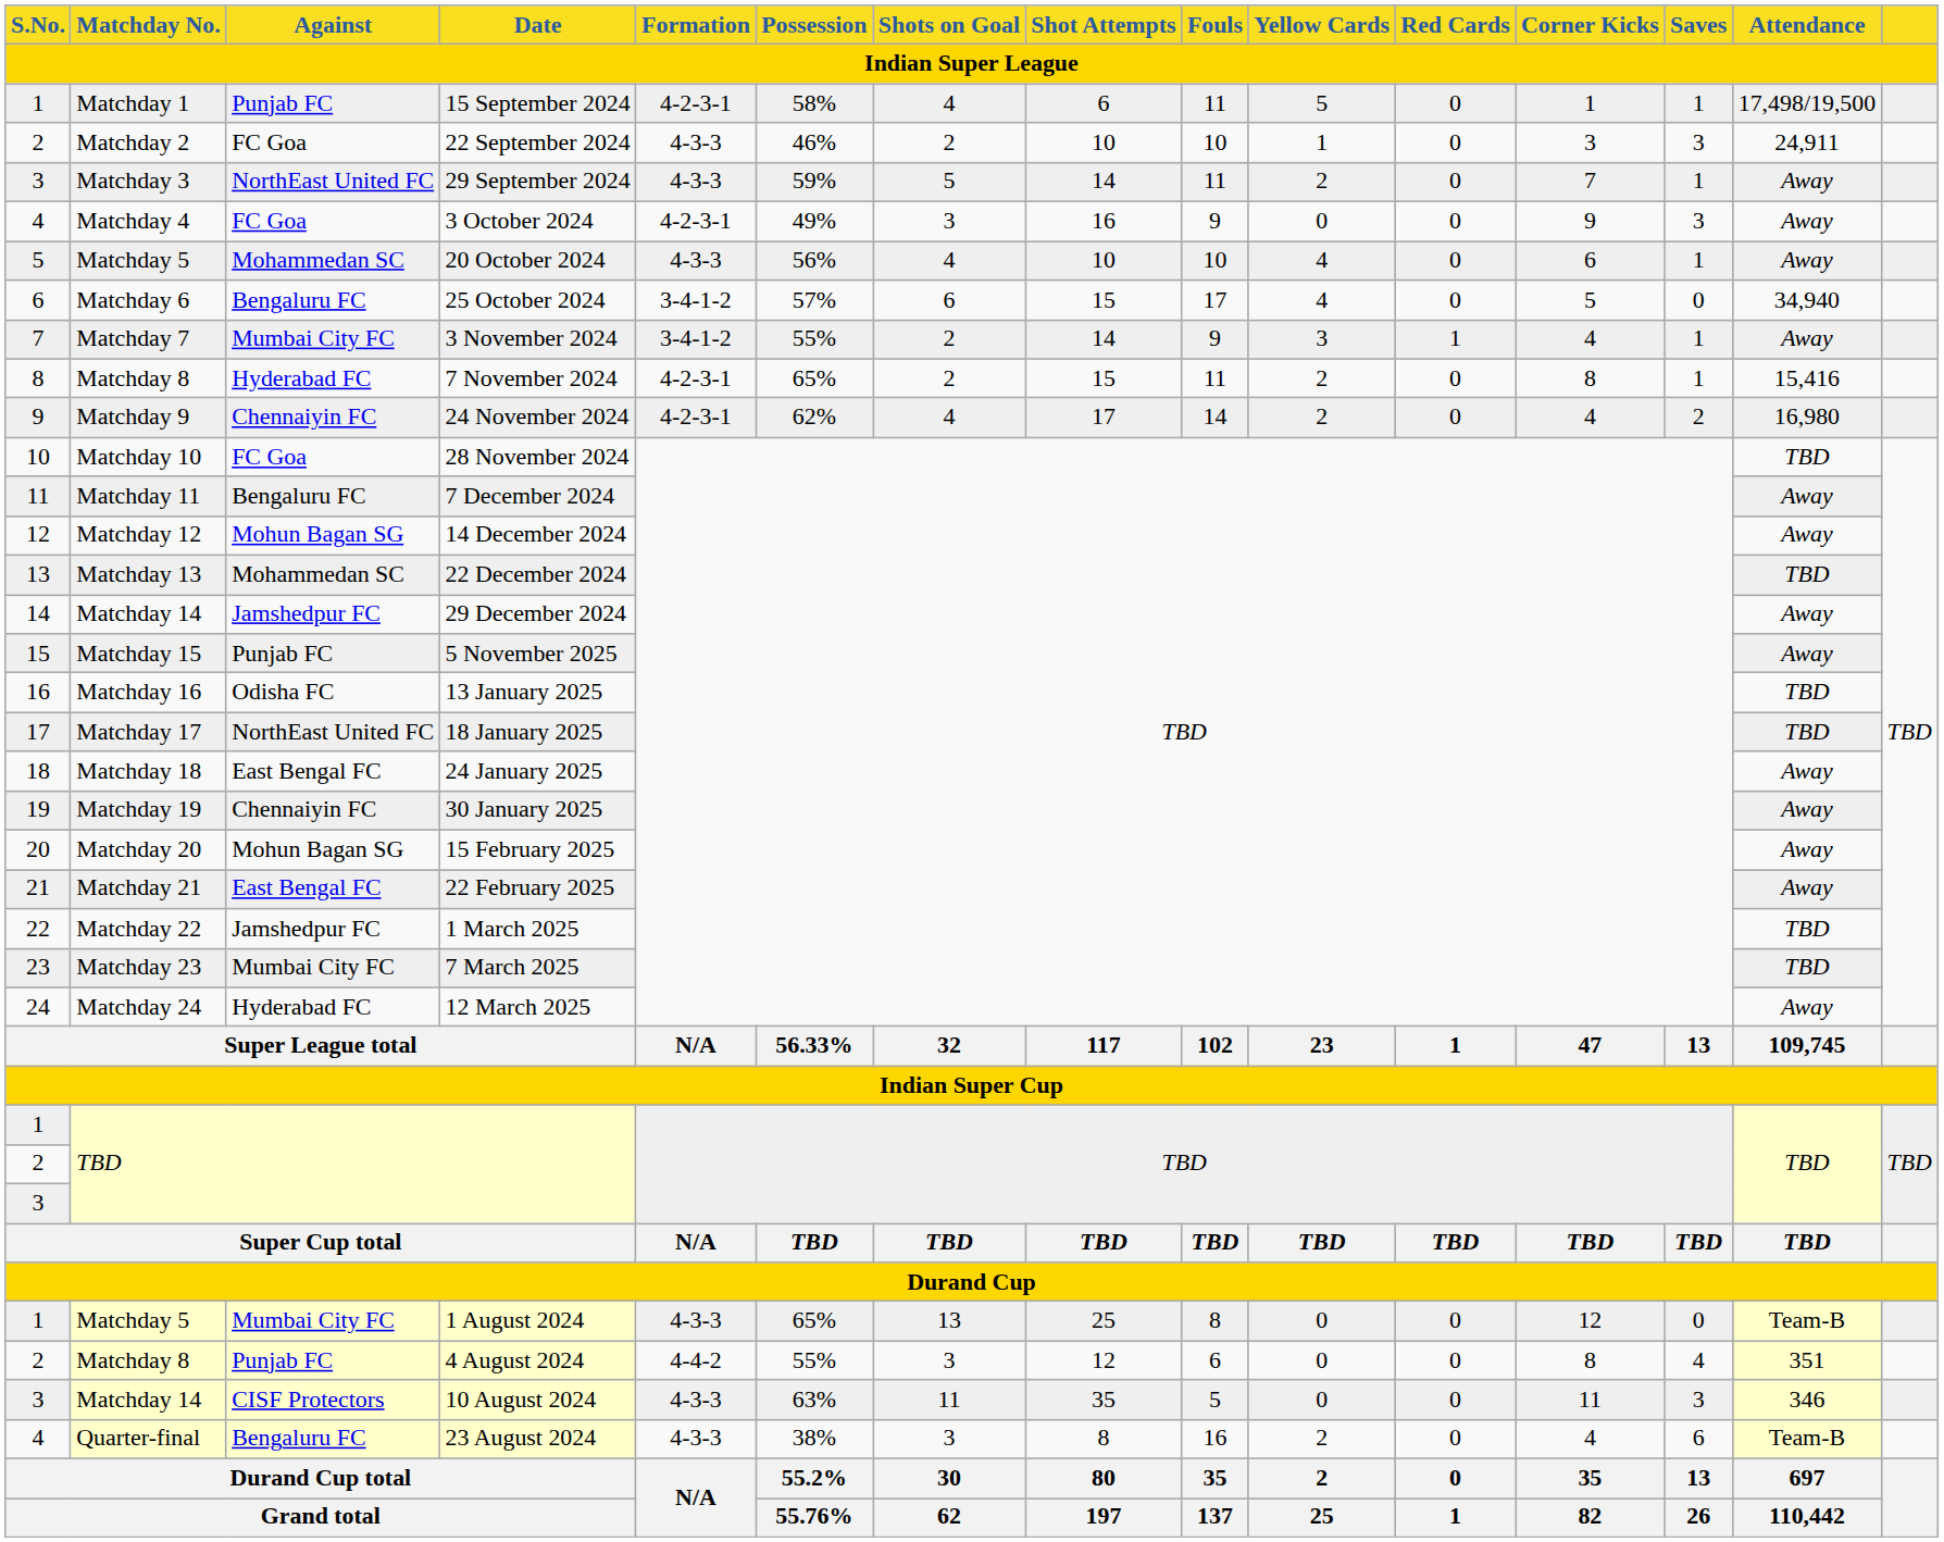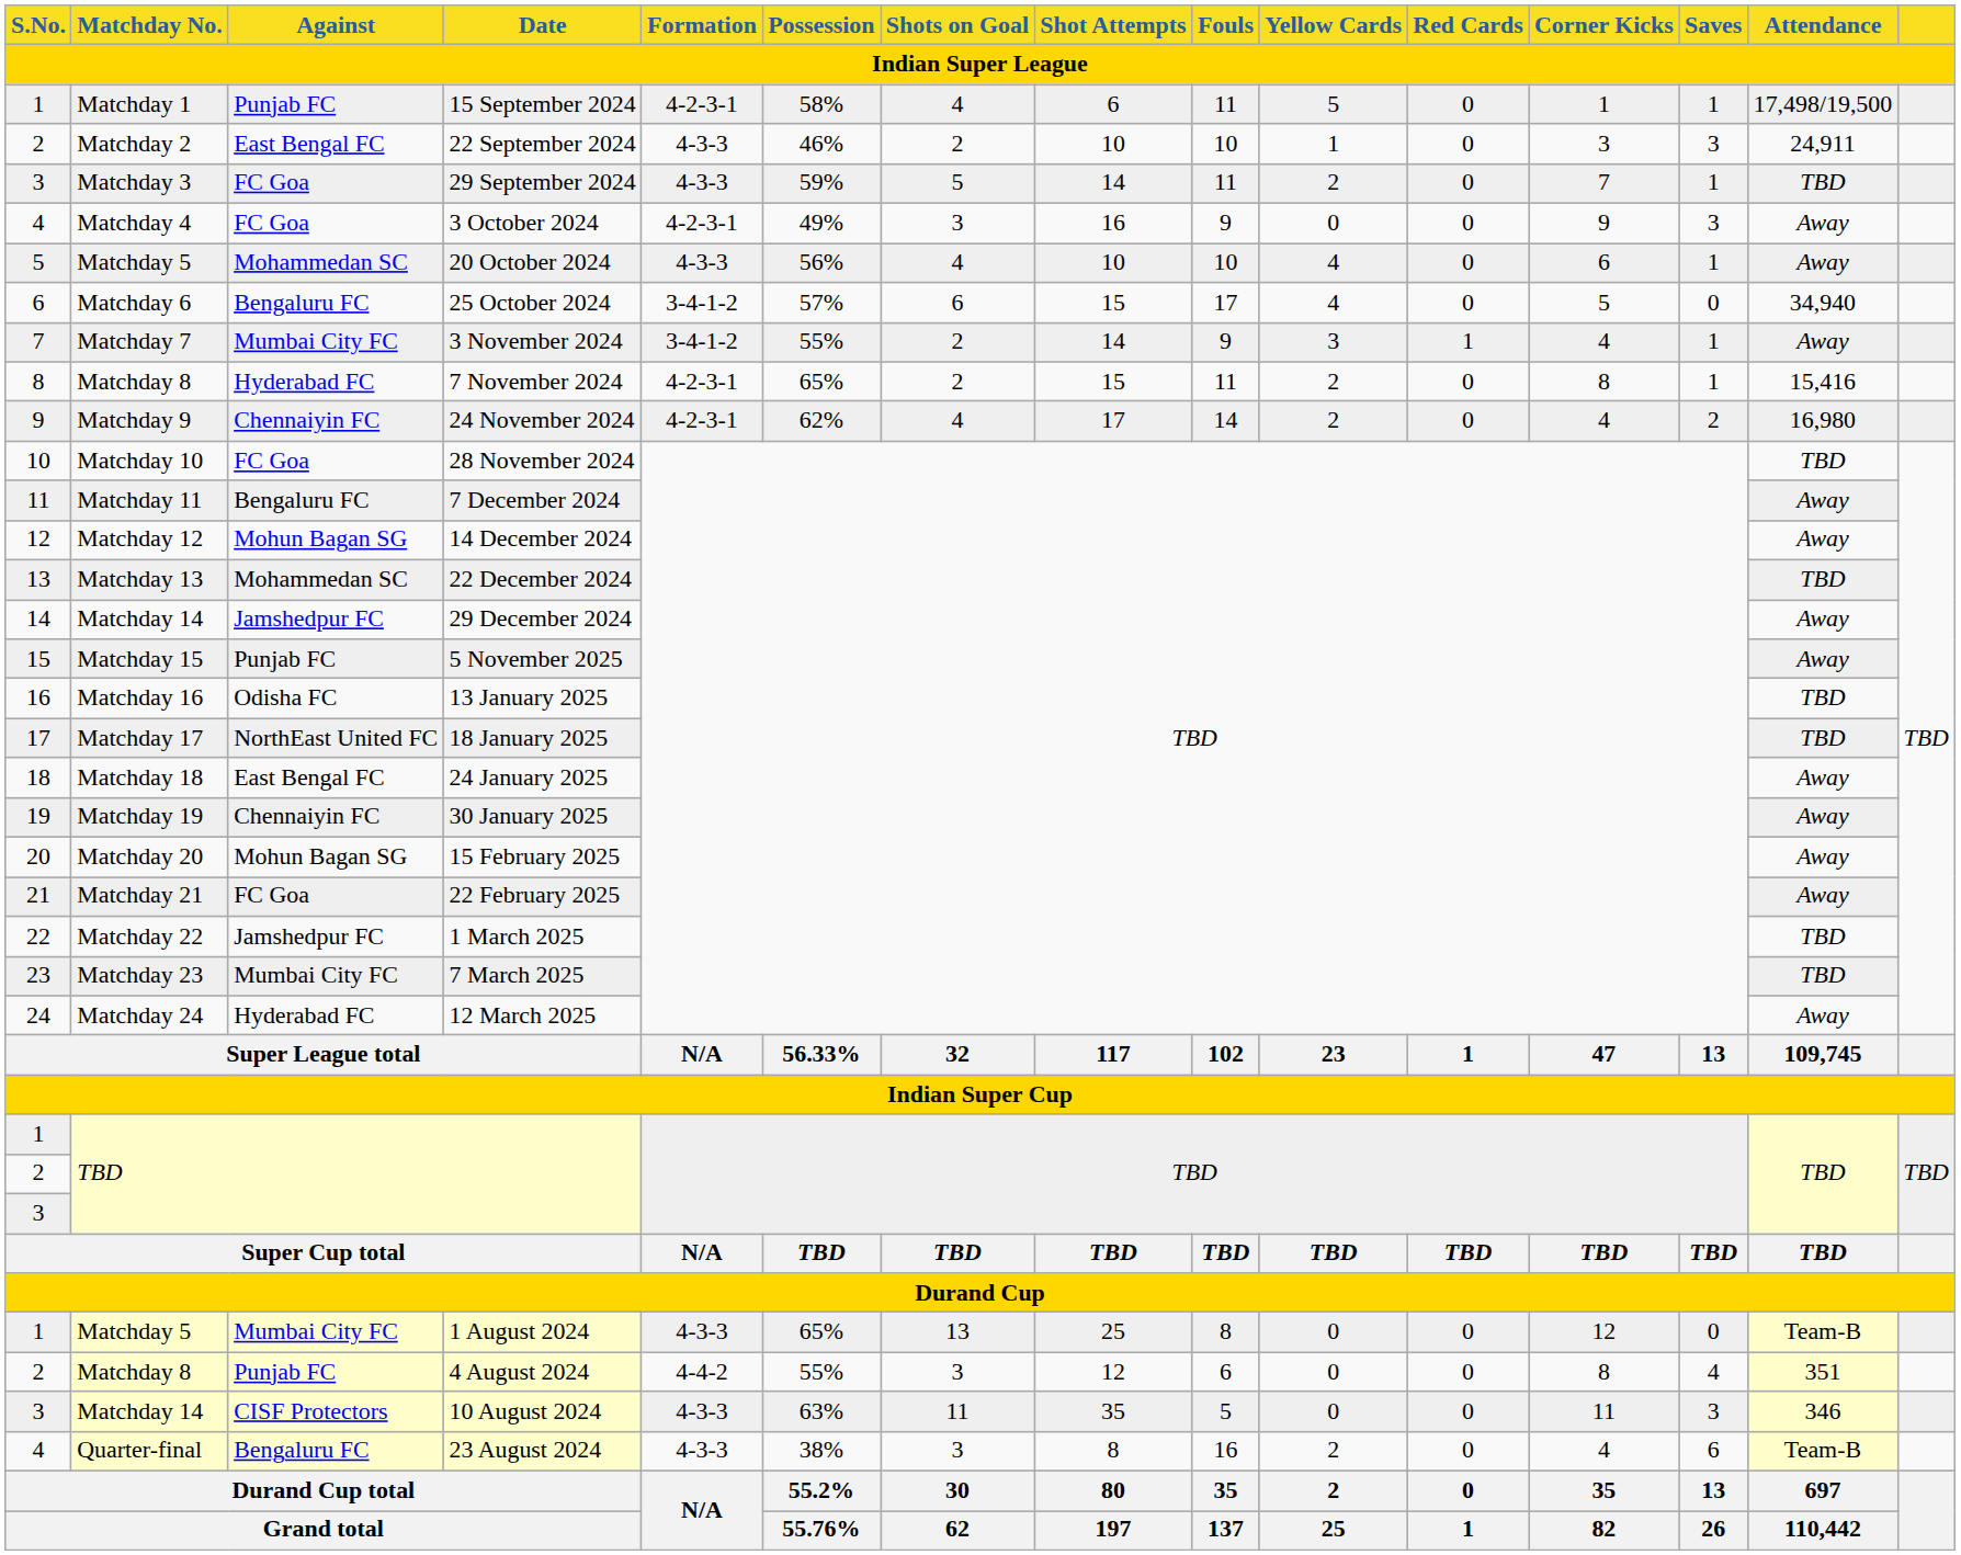 <table class="wikitable sortable" style="font-size: 85%; text-align: center;">
 <tr>
 <th style="background:#FADF20; color:#2A5AA1; text-align:center;">S.No.</th>
 <th style="background:#FADF20; color:#2A5AA1; text-align:center;">Matchday No.</th>
 <th style="background:#FADF20; color:#2A5AA1; text-align:center;">Against</th>
 <th style="background:#FADF20; color:#2A5AA1; text-align:center;">Date</th>
 <th style="background:#FADF20; color:#2A5AA1; text-align:center;">Formation</th>
 <th style="background:#FADF20; color:#2A5AA1; text-align:center;">Possession</th>
 <th style="background:#FADF20; color:#2A5AA1; text-align:center;">Shots on Goal</th>
 <th style="background:#FADF20; color:#2A5AA1; text-align:center;">Shot Attempts</th>
 <th style="background:#FADF20; color:#2A5AA1; text-align:center;">Fouls</th>
 <th style="background:#FADF20; color:#2A5AA1; text-align:center;">Yellow Cards</th>
 <th style="background:#FADF20; color:#2A5AA1; text-align:center;">Red Cards</th>
 <th style="background:#FADF20; color:#2A5AA1; text-align:center;">Corner Kicks</th>
 <th style="background:#FADF20; color:#2A5AA1; text-align:center;">Saves</th>
 <th style="background:#FADF20; color:#2A5AA1; text-align:center;">Attendance<br></th>
 <th style="background:#FADF20; color:#2A5AA1; text-align:center;"></th>
 </tr>
 <tr>
 <th colspan="15"  style="background:#FFD700; text-align:center;">Indian Super League</th>
 </tr>
 <tr bgcolor="#EFEFEF">
 <td>1</td>
 <td style="text-align:left;">Matchday 1</td>
 <td style="text-align:left;"><a href='#'>Punjab FC</a></td>
 <td style="text-align:left;">15 September 2024</td>
 <td>4-2-3-1</td>
 <td>58%</td>
 <td>4</td>
 <td>6</td>
 <td>11</td>
 <td>5</td>
 <td>0</td>
 <td>1</td>
 <td>1</td>
 <td>17,498/19,500<em></em></td>
 <td></td>
 </tr>
 <tr>
 <td>2</td>
 <td style="text-align:left;">Matchday 2</td>
-<td style="text-align:left;">FC Goa</td>
+<td style="text-align:left;"><a href='#'>East Bengal FC</a></td>
 <td style="text-align:left;">22 September 2024</td>
 <td>4-3-3</td>
 <td>46%</td>
 <td>2</td>
 <td>10</td>
 <td>10</td>
 <td>1</td>
 <td>0</td>
 <td>3</td>
 <td>3</td>
 <td>24,911</td>
 <td></td>
 </tr>
 <tr bgcolor="#EFEFEF">
 <td>3</td>
 <td style="text-align:left;">Matchday 3</td>
-<td style="text-align:left;"><a href='#'>NorthEast United FC</a></td>
+<td style="text-align:left;"><a href='#'>FC Goa</a></td>
 <td style="text-align:left;">29 September 2024</td>
 <td>4-3-3</td>
 <td>59%</td>
 <td>5</td>
 <td>14</td>
 <td>11</td>
 <td>2</td>
 <td>0</td>
 <td>7</td>
 <td>1</td>
-<td><em>Away</em></td>
+<td><em>TBD</em></td>
 <td></td>
 </tr>
 <tr>
 <td>4</td>
 <td style="text-align:left;">Matchday 4</td>
 <td style="text-align:left;"><a href='#'>FC Goa</a></td>
 <td style="text-align:left;">3 October 2024</td>
 <td>4-2-3-1</td>
 <td>49%</td>
 <td>3</td>
 <td>16</td>
 <td>9</td>
 <td>0</td>
 <td>0</td>
 <td>9</td>
 <td>3</td>
 <td><em>Away</em></td>
 <td></td>
 </tr>
 <tr bgcolor="#EFEFEF">
 <td>5</td>
 <td style="text-align:left;">Matchday 5</td>
 <td style="text-align:left;"><a href='#'>Mohammedan SC</a></td>
 <td style="text-align:left;">20 October 2024</td>
 <td>4-3-3</td>
 <td>56%</td>
 <td>4</td>
 <td>10</td>
 <td>10</td>
 <td>4</td>
 <td>0</td>
 <td>6</td>
 <td>1</td>
 <td><em>Away</em></td>
 <td></td>
 </tr>
 <tr>
 <td>6</td>
 <td style="text-align:left;">Matchday 6</td>
 <td style="text-align:left;"><a href='#'>Bengaluru FC</a></td>
 <td style="text-align:left;">25 October 2024</td>
 <td>3-4-1-2</td>
 <td>57%</td>
 <td>6</td>
 <td>15</td>
 <td>17</td>
 <td>4</td>
 <td>0</td>
 <td>5</td>
 <td>0</td>
 <td>34,940</td>
 <td></td>
 </tr>
 <tr bgcolor="#EFEFEF">
 <td>7</td>
 <td style="text-align:left;">Matchday 7</td>
 <td style="text-align:left;"><a href='#'>Mumbai City FC</a></td>
 <td style="text-align:left;">3 November 2024</td>
 <td>3-4-1-2</td>
 <td>55%</td>
 <td>2</td>
 <td>14</td>
 <td>9</td>
 <td>3</td>
 <td>1</td>
 <td>4</td>
 <td>1</td>
 <td><em>Away</em></td>
 <td></td>
 </tr>
 <tr>
 <td>8</td>
 <td style="text-align:left;">Matchday 8</td>
 <td style="text-align:left;"><a href='#'>Hyderabad FC</a></td>
 <td style="text-align:left;">7 November 2024</td>
 <td>4-2-3-1</td>
 <td>65%</td>
 <td>2</td>
 <td>15</td>
 <td>11</td>
 <td>2</td>
 <td>0</td>
 <td>8</td>
 <td>1</td>
 <td>15,416</td>
 <td></td>
 </tr>
 <tr bgcolor="#EFEFEF">
 <td>9</td>
 <td style="text-align:left;">Matchday 9</td>
 <td style="text-align:left;"><a href='#'>Chennaiyin FC</a></td>
 <td style="text-align:left;">24 November 2024</td>
 <td>4-2-3-1</td>
 <td>62%</td>
 <td>4</td>
 <td>17</td>
 <td>14</td>
 <td>2</td>
 <td>0</td>
 <td>4</td>
 <td>2</td>
 <td>16,980</td>
 <td></td>
 </tr>
 <tr>
 <td>10</td>
 <td style="text-align:left;">Matchday 10</td>
 <td style="text-align:left;"><a href='#'>FC Goa</a></td>
 <td style="text-align:left;">28 November 2024</td>
 <td colspan="9" rowspan="15"><em>TBD</em></td>
 <td><em>TBD</em></td>
 <td rowspan="15"><em>TBD</em></td>
 </tr>
 <tr bgcolor="#EFEFEF">
 <td>11</td>
 <td style="text-align:left;">Matchday 11</td>
 <td style="text-align:left;">Bengaluru FC</td>
 <td style="text-align:left;">7 December 2024</td>
 <td><em>Away</em></td>
 </tr>
 <tr>
 <td>12</td>
 <td style="text-align:left;">Matchday 12</td>
 <td style="text-align:left;"><a href='#'>Mohun Bagan SG</a></td>
 <td style="text-align:left;">14 December 2024</td>
 <td><em>Away</em></td>
 </tr>
 <tr bgcolor="#EFEFEF">
 <td>13</td>
 <td style="text-align:left;">Matchday 13</td>
 <td style="text-align:left;">Mohammedan SC</td>
 <td style="text-align:left;">22 December 2024</td>
 <td><em>TBD</em></td>
 </tr>
 <tr>
 <td>14</td>
 <td style="text-align:left;">Matchday 14</td>
 <td style="text-align:left;"><a href='#'>Jamshedpur FC</a></td>
 <td style="text-align:left;">29 December 2024</td>
 <td><em>Away</em></td>
 </tr>
 <tr bgcolor="#EFEFEF">
 <td>15</td>
 <td style="text-align:left;">Matchday 15</td>
 <td style="text-align:left;">Punjab FC</td>
 <td style="text-align:left;">5 November 2025</td>
 <td><em>Away</em></td>
 </tr>
 <tr>
 <td>16</td>
 <td style="text-align:left;">Matchday 16</td>
 <td style="text-align:left;">Odisha FC</td>
 <td style="text-align:left;">13 January 2025</td>
 <td><em>TBD</em></td>
 </tr>
 <tr bgcolor="#EFEFEF">
 <td>17</td>
 <td style="text-align:left;">Matchday 17</td>
 <td style="text-align:left;">NorthEast United FC</td>
 <td style="text-align:left;">18 January 2025</td>
 <td><em>TBD</em></td>
 </tr>
 <tr>
 <td>18</td>
 <td style="text-align:left;">Matchday 18</td>
 <td style="text-align:left;">East Bengal FC</td>
 <td style="text-align:left;">24 January 2025</td>
 <td><em>Away</em></td>
 </tr>
 <tr bgcolor="#EFEFEF">
 <td>19</td>
 <td style="text-align:left;">Matchday 19</td>
 <td style="text-align:left;">Chennaiyin FC</td>
 <td style="text-align:left;">30 January 2025</td>
 <td><em>Away</em></td>
 </tr>
 <tr>
 <td>20</td>
 <td style="text-align:left;">Matchday 20</td>
 <td style="text-align:left;">Mohun Bagan SG</td>
 <td style="text-align:left;">15 February 2025</td>
 <td><em>Away</em></td>
 </tr>
 <tr bgcolor="#EFEFEF">
 <td>21</td>
 <td style="text-align:left;">Matchday 21</td>
-<td style="text-align:left;"><a href='#'>East Bengal FC</a></td>
+<td style="text-align:left;">FC Goa</td>
 <td style="text-align:left;">22 February 2025</td>
 <td><em>Away</em></td>
 </tr>
 <tr>
 <td>22</td>
 <td style="text-align:left;">Matchday 22</td>
 <td style="text-align:left;">Jamshedpur FC</td>
 <td style="text-align:left;">1 March 2025</td>
 <td><em>TBD</em></td>
 </tr>
 <tr bgcolor="#EFEFEF">
 <td>23</td>
 <td style="text-align:left;">Matchday 23</td>
 <td style="text-align:left;">Mumbai City FC</td>
 <td style="text-align:left;">7 March 2025</td>
 <td><em>TBD</em></td>
 </tr>
 <tr>
 <td>24</td>
 <td style="text-align:left;">Matchday 24</td>
 <td style="text-align:left;">Hyderabad FC</td>
 <td style="text-align:left;">12 March 2025</td>
 <td><em>Away</em></td>
 </tr>
 <tr>
 <th colspan="4">Super League total</th>
 <th>N/A</th>
 <th>56.33%</th>
 <th>32</th>
 <th>117</th>
 <th>102</th>
 <th>23</th>
 <th>1</th>
 <th>47</th>
 <th>13</th>
 <th>109,745<em></em></th>
 <th></th>
 </tr>
 <tr>
 <th colspan="15"  style="background:#FFD700; text-align:center;">Indian Super Cup</th>
 </tr>
 <tr bgcolor="#EFEFEF">
 <td>1</td>
 <td colspan="3" rowspan="3" style="background:#FFFFCC; text-align:left;"><em>TBD</em></td>
 <td colspan="9" rowspan="3"><em>TBD</em></td>
 <td rowspan="3" style="background:#FFFFCC; text-align:center;"><em>TBD</em></td>
 <td rowspan="3"><em>TBD</em></td>
 </tr>
 <tr>
 <td>2</td>
 </tr>
 <tr bgcolor="#EFEFEF">
 <td>3</td>
 </tr>
 <tr>
 <th colspan="4">Super Cup total</th>
 <th>N/A</th>
 <th><em>TBD</em></th>
 <th><em>TBD</em></th>
 <th><em>TBD</em></th>
 <th><em>TBD</em></th>
 <th><em>TBD</em></th>
 <th><em>TBD</em></th>
 <th><em>TBD</em></th>
 <th><em>TBD</em></th>
 <th><em>TBD</em></th>
 <th></th>
 </tr>
 <tr>
 <th colspan="15"  style="background:#FFD700; text-align:center;">Durand Cup</th>
 </tr>
 <tr bgcolor="#EFEFEF">
 <td>1</td>
 <td style="background:#FFFFCC; text-align:left;">Matchday 5</td>
 <td style="background:#FFFFCC; text-align:left;"><a href='#'>Mumbai City FC</a></td>
 <td style="background:#FFFFCC; text-align:left;">1 August 2024</td>
 <td>4-3-3</td>
 <td>65%</td>
 <td>13</td>
 <td>25</td>
 <td>8</td>
 <td>0</td>
 <td>0</td>
 <td>12</td>
 <td>0</td>
 <td style="background:#FFFFCC; text-align:center;">Team-B</td>
 <td></td>
 </tr>
 <tr>
 <td>2</td>
 <td style="background:#FFFFCC; text-align:left;">Matchday 8</td>
 <td style="background:#FFFFCC; text-align:left;"><a href='#'>Punjab FC</a></td>
 <td style="background:#FFFFCC; text-align:left;">4 August 2024</td>
 <td>4-4-2</td>
 <td>55%</td>
 <td>3</td>
 <td>12</td>
 <td>6</td>
 <td>0</td>
 <td>0</td>
 <td>8</td>
 <td>4</td>
 <td style="background:#FFFFCC; text-align:center;">351</td>
 <td></td>
 </tr>
 <tr bgcolor="#EFEFEF">
 <td>3</td>
 <td style="background:#FFFFCC; text-align:left;">Matchday 14</td>
 <td style="background:#FFFFCC; text-align:left;"> <a href='#'>CISF Protectors</a></td>
 <td style="background:#FFFFCC; text-align:left;">10 August 2024</td>
 <td>4-3-3</td>
 <td>63%</td>
 <td>11</td>
 <td>35</td>
 <td>5</td>
 <td>0</td>
 <td>0</td>
 <td>11</td>
 <td>3</td>
 <td style="background:#FFFFCC; text-align:center;">346</td>
 <td></td>
 </tr>
 <tr>
 <td>4</td>
 <td style="background:#FFFFCC; text-align:left;">Quarter-final</td>
 <td style="background:#FFFFCC; text-align:left;"><a href='#'>Bengaluru FC</a></td>
 <td style="background:#FFFFCC; text-align:left;">23 August 2024</td>
 <td>4-3-3</td>
 <td>38%</td>
 <td>3</td>
 <td>8</td>
 <td>16</td>
 <td>2</td>
 <td>0</td>
 <td>4</td>
 <td>6</td>
 <td style="background:#FFFFCC; text-align:center;">Team-B</td>
 <td></td>
 </tr>
 <tr>
 <th colspan="4">Durand Cup total</th>
 <th rowspan="2">N/A</th>
 <th>55.2%<em></em></th>
 <th>30</th>
 <th>80</th>
 <th>35</th>
 <th>2</th>
 <th>0</th>
 <th>35</th>
 <th>13</th>
 <th>697</th>
 <th rowspan="2"></th>
 </tr>
 <tr>
 <th colspan="4">Grand total</th>
 <th>55.76%<em></em></th>
 <th>62</th>
 <th>197</th>
 <th>137</th>
 <th>25</th>
 <th>1</th>
 <th>82</th>
 <th>26</th>
 <th>110,442<em></em></th>
 </tr>
 </table>
